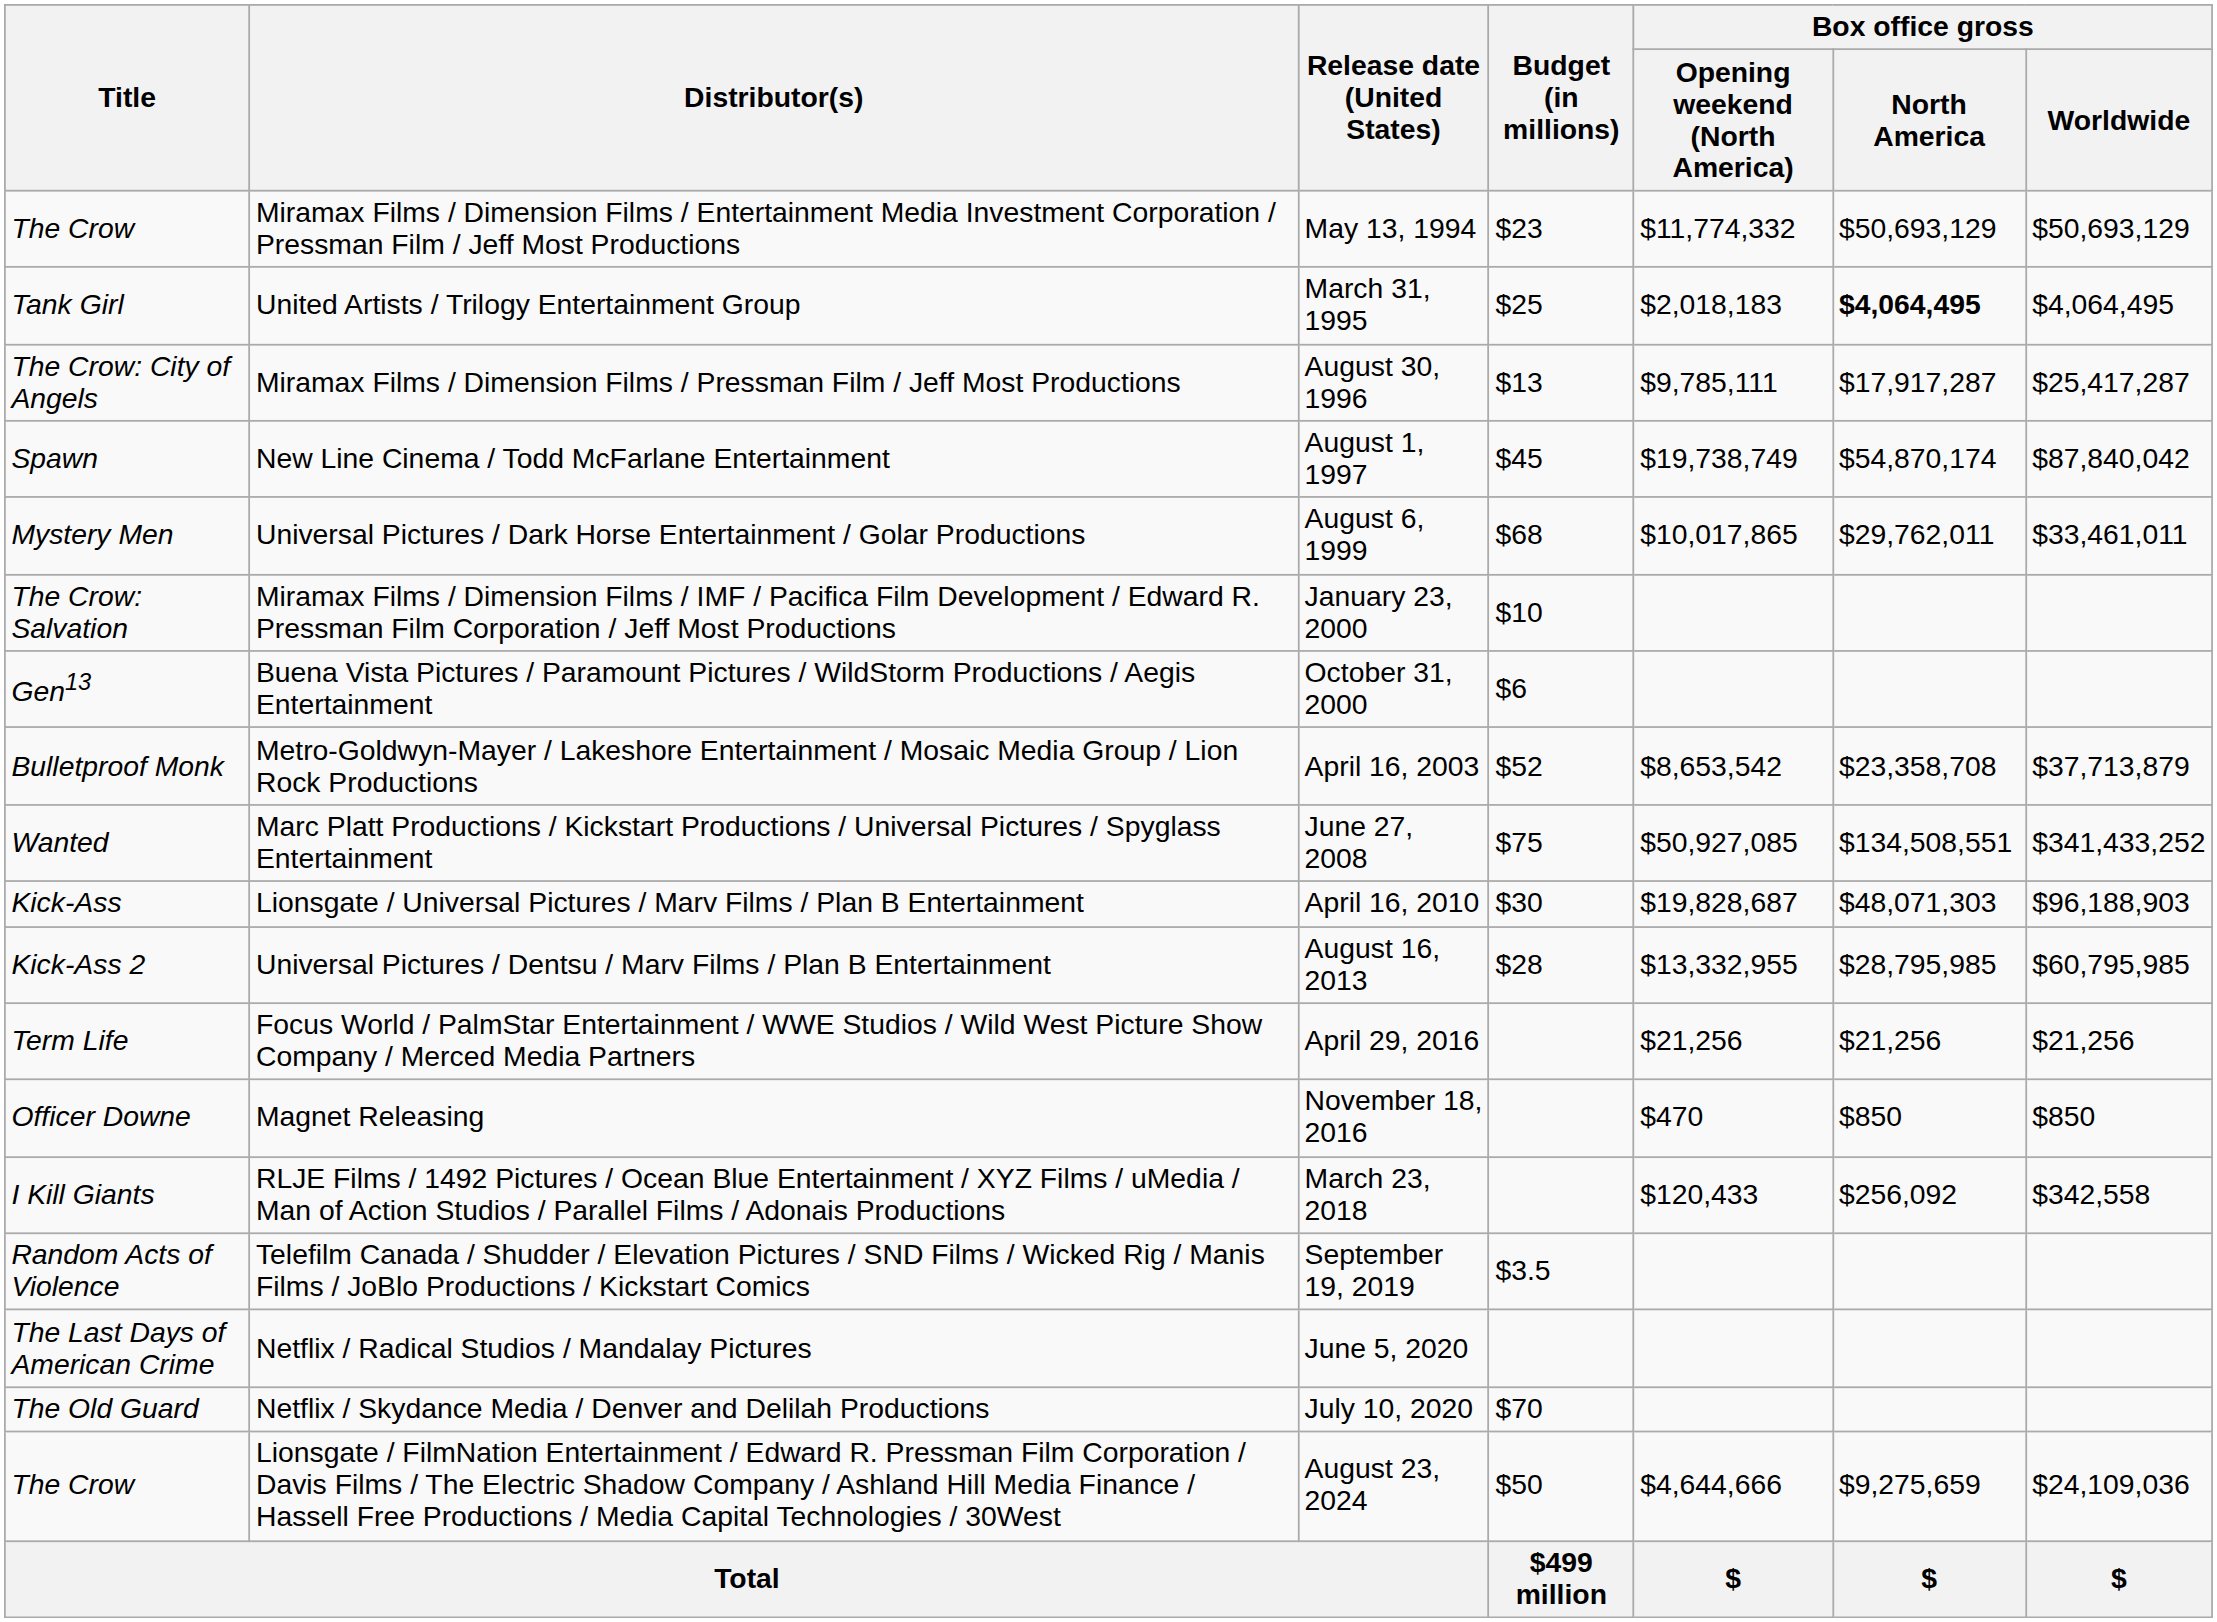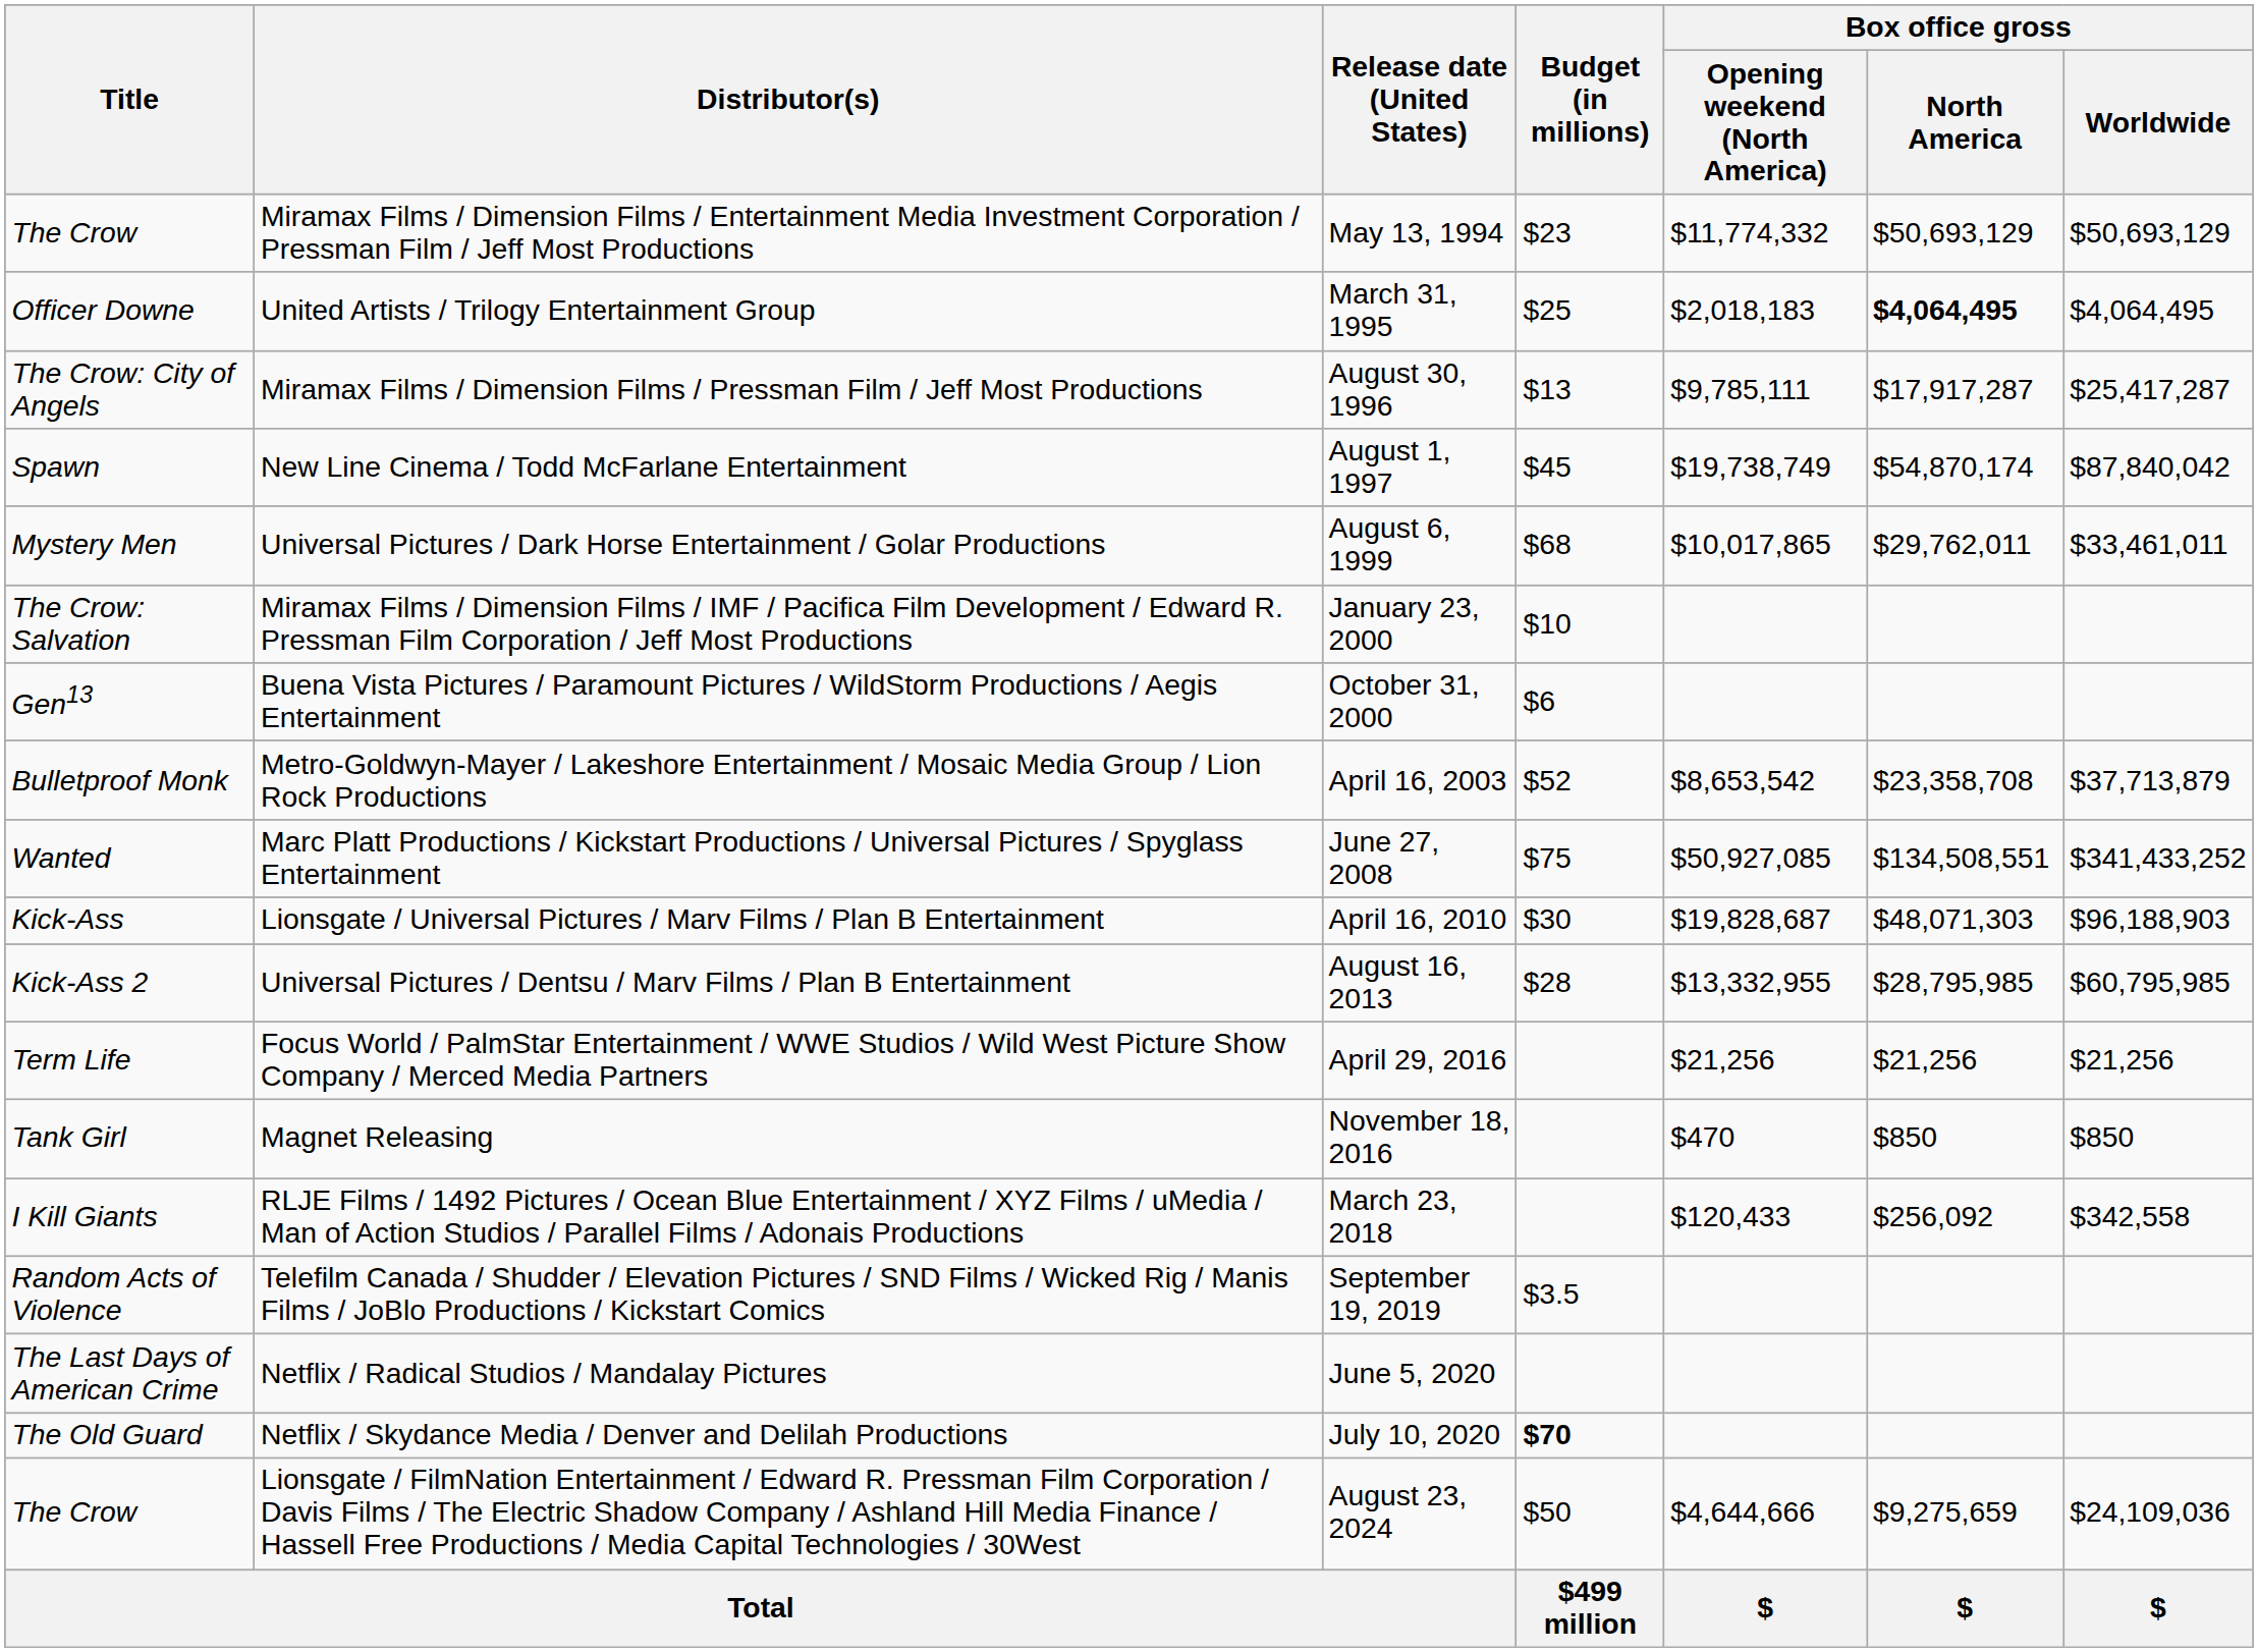 <table class="wikitable sortable">
 <tr style="background:#b0c4de;">
 <th rowspan="2">Title</th>
 <th rowspan="2">Distributor(s)</th>
 <th rowspan="2">Release date <br>(United States)</th>
 <th rowspan="2">Budget <br>(in millions)</th>
 <th colspan="3">Box office gross</th>
 </tr>
 <tr>
 <th>Opening weekend <br>(North America)</th>
 <th>North America</th>
 <th>Worldwide</th>
 </tr>
 <tr>
 <td><em>The Crow</em></td>
 <td>Miramax Films / Dimension Films / Entertainment Media Investment Corporation / Pressman Film / Jeff Most Productions</td>
 <td>May 13, 1994</td>
 <td>$23</td>
 <td>$11,774,332</td>
 <td>$50,693,129</td>
 <td>$50,693,129</td>
 </tr>
 <tr>
-<td><em>Tank Girl</em></td>
+<td><em>Officer Downe</em></td>
 <td>United Artists / Trilogy Entertainment Group</td>
 <td>March 31, 1995</td>
 <td>$25</td>
 <td>$2,018,183</td>
 <td><strong>$4,064,495</strong></td>
 <td>$4,064,495</td>
 </tr>
 <tr>
 <td><em>The Crow: City of Angels</em></td>
 <td>Miramax Films / Dimension Films / Pressman Film / Jeff Most Productions</td>
 <td>August 30, 1996</td>
 <td>$13</td>
 <td>$9,785,111</td>
 <td>$17,917,287</td>
 <td>$25,417,287</td>
 </tr>
 <tr>
 <td><em>Spawn</em></td>
 <td>New Line Cinema / Todd McFarlane Entertainment</td>
 <td>August 1, 1997</td>
 <td>$45</td>
 <td>$19,738,749</td>
 <td>$54,870,174</td>
 <td>$87,840,042</td>
 </tr>
 <tr>
 <td><em>Mystery Men</em></td>
 <td>Universal Pictures / Dark Horse Entertainment / Golar Productions</td>
 <td>August 6, 1999</td>
 <td>$68</td>
 <td>$10,017,865</td>
 <td>$29,762,011</td>
 <td>$33,461,011</td>
 </tr>
 <tr>
 <td><em>The Crow: Salvation</em></td>
 <td>Miramax Films / Dimension Films / IMF / Pacifica Film Development / Edward R. Pressman Film Corporation / Jeff Most Productions</td>
 <td>January 23, 2000</td>
 <td>$10</td>
 <td></td>
 <td></td>
 <td></td>
 </tr>
 <tr>
 <td><em>Gen<sup>13</sup></em></td>
 <td>Buena Vista Pictures / Paramount Pictures / WildStorm Productions / Aegis Entertainment</td>
 <td>October 31, 2000</td>
 <td>$6</td>
 <td></td>
 <td></td>
 <td></td>
 </tr>
 <tr>
 <td><em>Bulletproof Monk</em></td>
 <td>Metro-Goldwyn-Mayer / Lakeshore Entertainment / Mosaic Media Group / Lion Rock Productions</td>
 <td>April 16, 2003</td>
 <td>$52</td>
 <td>$8,653,542</td>
 <td>$23,358,708</td>
 <td>$37,713,879</td>
 </tr>
 <tr>
 <td><em>Wanted</em></td>
 <td>Marc Platt Productions / Kickstart Productions / Universal Pictures / Spyglass Entertainment</td>
 <td>June 27, 2008</td>
 <td>$75</td>
 <td>$50,927,085</td>
 <td>$134,508,551</td>
 <td>$341,433,252</td>
 </tr>
 <tr>
 <td><em>Kick-Ass</em></td>
 <td>Lionsgate / Universal Pictures / Marv Films / Plan B Entertainment</td>
 <td>April 16, 2010</td>
 <td>$30</td>
 <td>$19,828,687</td>
 <td>$48,071,303</td>
 <td>$96,188,903</td>
 </tr>
 <tr>
 <td><em>Kick-Ass 2</em></td>
 <td>Universal Pictures / Dentsu / Marv Films / Plan B Entertainment</td>
 <td>August 16, 2013</td>
 <td>$28</td>
 <td>$13,332,955</td>
 <td>$28,795,985</td>
 <td>$60,795,985</td>
 </tr>
 <tr>
 <td><em>Term Life</em></td>
 <td>Focus World / PalmStar Entertainment / WWE Studios / Wild West Picture Show Company / Merced Media Partners</td>
 <td>April 29, 2016</td>
 <td></td>
 <td>$21,256</td>
 <td>$21,256</td>
 <td>$21,256</td>
 </tr>
 <tr>
-<td><em>Officer Downe</em></td>
+<td><em>Tank Girl</em></td>
 <td>Magnet Releasing</td>
 <td>November 18, 2016</td>
 <td></td>
 <td>$470</td>
 <td>$850</td>
 <td>$850</td>
 </tr>
 <tr>
 <td><em>I Kill Giants</em></td>
 <td>RLJE Films / 1492 Pictures / Ocean Blue Entertainment / XYZ Films / uMedia / Man of Action Studios / Parallel Films / Adonais Productions</td>
 <td>March 23, 2018</td>
 <td></td>
 <td>$120,433</td>
 <td>$256,092</td>
 <td>$342,558</td>
 </tr>
 <tr>
 <td><em>Random Acts of Violence</em></td>
 <td>Telefilm Canada / Shudder / Elevation Pictures / SND Films / Wicked Rig / Manis Films / JoBlo Productions / Kickstart Comics</td>
 <td>September 19, 2019</td>
 <td>$3.5</td>
 <td></td>
 <td></td>
 <td></td>
 </tr>
 <tr>
 <td><em>The Last Days of American Crime</em></td>
 <td>Netflix / Radical Studios / Mandalay Pictures</td>
 <td>June 5, 2020</td>
 <td></td>
 <td></td>
 <td></td>
 <td></td>
 </tr>
 <tr>
 <td><em>The Old Guard</em></td>
 <td>Netflix / Skydance Media / Denver and Delilah Productions</td>
 <td>July 10, 2020</td>
-<td>$70</td>
+<td><strong>$70</strong></td>
 <td></td>
 <td></td>
 <td></td>
 </tr>
 <tr>
 <td><em>The Crow</em></td>
 <td>Lionsgate / FilmNation Entertainment / Edward R. Pressman Film Corporation / Davis Films / The Electric Shadow Company / Ashland Hill Media Finance / Hassell Free Productions / Media Capital Technologies / 30West</td>
 <td>August 23, 2024</td>
 <td>$50</td>
 <td>$4,644,666</td>
 <td>$9,275,659</td>
 <td>$24,109,036</td>
 </tr>
 <tr>
 <th class="unsortable" colspan="3">Total</th>
 <th>$499 million</th>
 <th>$</th>
 <th>$</th>
 <th>$</th>
 </tr>
 </table>
